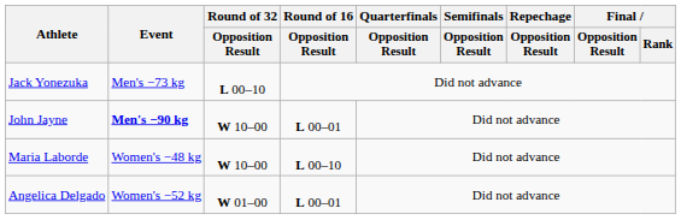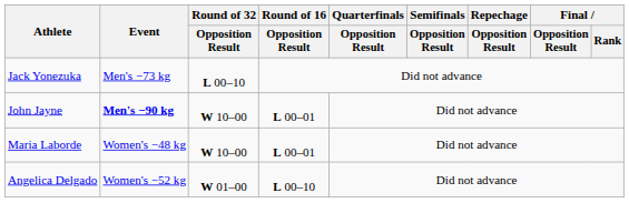 <table class=wikitable style=font-size:90%;text-align:center>
 <tr>
 <th rowspan=2>Athlete</th>
 <th rowspan=2>Event</th>
 <th>Round of 32</th>
 <th>Round of 16</th>
 <th>Quarterfinals</th>
 <th>Semifinals</th>
 <th>Repechage</th>
 <th colspan=2>Final / </th>
 </tr>
 <tr style=font-size:95%>
 <th>Opposition<br>Result</th>
 <th>Opposition<br>Result</th>
 <th>Opposition<br>Result</th>
 <th>Opposition<br>Result</th>
 <th>Opposition<br>Result</th>
 <th>Opposition<br>Result</th>
 <th>Rank</th>
 </tr>
 <tr>
 <td align=left><a href='#'>Jack Yonezuka</a></td>
 <td align=left><a href='#'>Men's −73 kg</a></td>
 <td><br><strong>L</strong> 00–10</td>
 <td colspan=6>Did not advance</td>
 </tr>
 <tr>
 <td align=left><a href='#'>John Jayne</a></td>
 <td align=left><strong><a href='#'>Men's −90 kg</a></strong></td>
 <td><br><strong>W</strong> 10–00</td>
 <td><br><strong>L</strong> 00–01</td>
 <td colspan=5>Did not advance</td>
 </tr>
 <tr>
 <td align=left><a href='#'>Maria Laborde</a></td>
 <td align=left><a href='#'>Women's −48 kg</a></td>
 <td><br><strong>W</strong> 10–00</td>
-<td><br><strong>L</strong> 00–10</td>
+<td><br><strong>L</strong> 00–01</td>
 <td colspan=5>Did not advance</td>
 </tr>
 <tr>
 <td align=left><a href='#'>Angelica Delgado</a></td>
 <td align=left><a href='#'>Women's −52 kg</a></td>
 <td><br><strong>W</strong> 01–00</td>
-<td><br><strong>L</strong> 00–01</td>
+<td><br><strong>L</strong> 00–10</td>
 <td colspan=5>Did not advance</td>
 </tr>
 </table>
